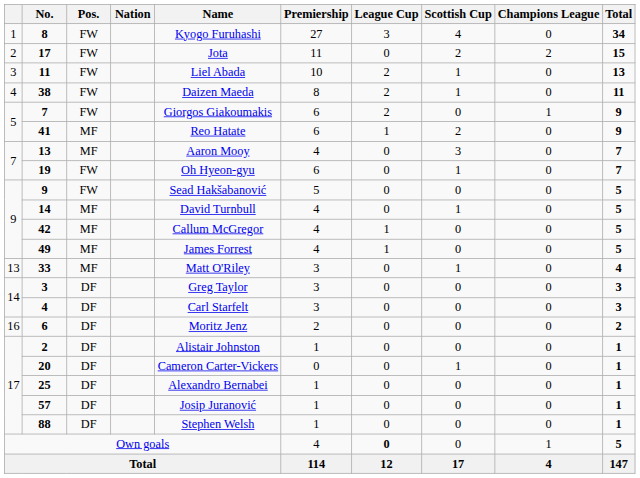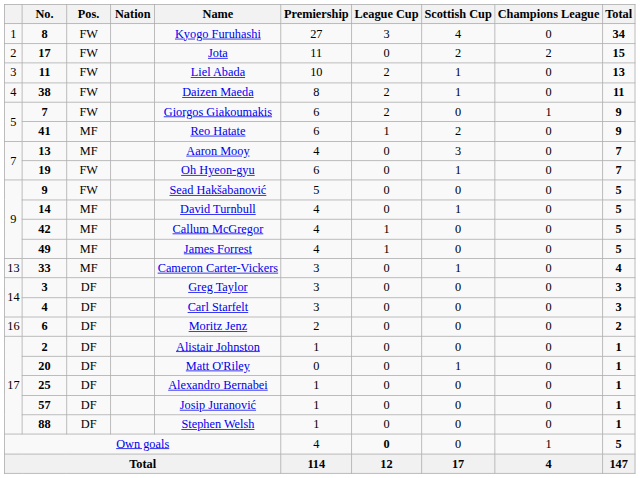 <table class="wikitable sortable" style="text-align:center;">
 <tr>
 <th></th>
 <th width="7%">No.</th>
 <th width="7%">Pos.</th>
 <th width="7%">Nation</th>
 <th width="20%">Name</th>
 <th>Premiership</th>
 <th>League Cup</th>
 <th>Scottish Cup</th>
 <th>Champions League</th>
 <th>Total</th>
 </tr>
 <tr>
 <td align=center rowspan=1>1</td>
 <td><strong>8</strong></td>
 <td>FW</td>
 <td></td>
 <td><a href='#'>Kyogo Furuhashi</a></td>
 <td>27 </td>
 <td>3 </td>
 <td>4 </td>
 <td>0 </td>
 <td><strong>34</strong> </td>
 </tr>
 <tr>
 <td align=center rowspan=1>2</td>
 <td><strong>17</strong></td>
 <td>FW</td>
 <td></td>
 <td><a href='#'>Jota</a></td>
 <td>11 </td>
 <td>0 </td>
 <td>2 </td>
 <td>2 </td>
 <td><strong>15</strong> </td>
 </tr>
 <tr>
 <td align=center rowspan=1>3</td>
 <td><strong>11</strong></td>
 <td>FW</td>
 <td></td>
 <td><a href='#'>Liel Abada</a></td>
 <td>10 </td>
 <td>2 </td>
 <td>1 </td>
 <td>0 </td>
 <td><strong>13</strong> </td>
 </tr>
 <tr>
 <td align=center rowspan=1>4</td>
 <td><strong>38</strong></td>
 <td>FW</td>
 <td></td>
 <td><a href='#'>Daizen Maeda</a></td>
 <td>8 </td>
 <td>2 </td>
 <td>1 </td>
 <td>0 </td>
 <td><strong>11</strong> </td>
 </tr>
 <tr>
 <td align=center rowspan=2>5</td>
 <td><strong>7</strong></td>
 <td>FW</td>
 <td></td>
 <td><a href='#'>Giorgos Giakoumakis</a></td>
 <td>6 </td>
 <td>2 </td>
 <td>0 </td>
 <td>1 </td>
 <td><strong>9</strong> </td>
 </tr>
 <tr>
 <td><strong>41</strong></td>
 <td>MF</td>
 <td></td>
 <td><a href='#'>Reo Hatate</a></td>
 <td>6 </td>
 <td>1 </td>
 <td>2 </td>
 <td>0 </td>
 <td><strong>9</strong> </td>
 </tr>
 <tr>
 <td align=center rowspan=2>7</td>
 <td><strong>13</strong></td>
 <td>MF</td>
 <td></td>
 <td><a href='#'>Aaron Mooy</a></td>
 <td>4 </td>
 <td>0 </td>
 <td>3 </td>
 <td>0 </td>
 <td><strong>7</strong> </td>
 </tr>
 <tr>
 <td><strong>19</strong></td>
 <td>FW</td>
 <td></td>
 <td><a href='#'>Oh Hyeon-gyu</a></td>
 <td>6 </td>
 <td>0 </td>
 <td>1 </td>
 <td>0 </td>
 <td><strong>7</strong> </td>
 </tr>
 <tr>
 <td align=center rowspan=4>9</td>
 <td><strong>9</strong></td>
 <td>FW</td>
 <td></td>
 <td><a href='#'>Sead Hakšabanović</a></td>
 <td>5 </td>
 <td>0 </td>
 <td>0 </td>
 <td>0 </td>
 <td><strong>5</strong> </td>
 </tr>
 <tr>
 <td><strong>14</strong></td>
 <td>MF</td>
 <td></td>
 <td><a href='#'>David Turnbull</a></td>
 <td>4 </td>
 <td>0 </td>
 <td>1 </td>
 <td>0 </td>
 <td><strong>5</strong> </td>
 </tr>
 <tr>
 <td><strong>42</strong></td>
 <td>MF</td>
 <td></td>
 <td><a href='#'>Callum McGregor</a></td>
 <td>4 </td>
 <td>1 </td>
 <td>0 </td>
 <td>0 </td>
 <td><strong>5</strong> </td>
 </tr>
 <tr>
 <td><strong>49</strong></td>
 <td>MF</td>
 <td></td>
 <td><a href='#'>James Forrest</a></td>
 <td>4 </td>
 <td>1 </td>
 <td>0 </td>
 <td>0 </td>
 <td><strong>5</strong> </td>
 </tr>
 <tr>
 <td align=center rowspan=1>13</td>
 <td><strong>33</strong></td>
 <td>MF</td>
 <td></td>
-<td><a href='#'>Matt O'Riley</a></td>
+<td><a href='#'>Cameron Carter-Vickers</a></td>
 <td>3 </td>
 <td>0 </td>
 <td>1 </td>
 <td>0 </td>
 <td><strong>4</strong> </td>
 </tr>
 <tr>
 <td align=center rowspan=2>14</td>
 <td><strong>3</strong></td>
 <td>DF</td>
 <td></td>
 <td><a href='#'>Greg Taylor</a></td>
 <td>3 </td>
 <td>0 </td>
 <td>0 </td>
 <td>0 </td>
 <td><strong>3</strong> </td>
 </tr>
 <tr>
 <td><strong>4</strong></td>
 <td>DF</td>
 <td></td>
 <td><a href='#'>Carl Starfelt</a></td>
 <td>3 </td>
 <td>0 </td>
 <td>0 </td>
 <td>0 </td>
 <td><strong>3</strong> </td>
 </tr>
 <tr>
 <td align=center rowspan=1>16</td>
 <td><strong>6</strong></td>
 <td>DF</td>
 <td></td>
 <td><a href='#'>Moritz Jenz</a></td>
 <td>2 </td>
 <td>0 </td>
 <td>0 </td>
 <td>0 </td>
 <td><strong>2</strong> </td>
 </tr>
 <tr>
 <td align=center rowspan=5>17</td>
 <td><strong>2</strong></td>
 <td>DF</td>
 <td></td>
 <td><a href='#'>Alistair Johnston</a></td>
 <td>1 </td>
 <td>0 </td>
 <td>0 </td>
 <td>0 </td>
 <td><strong>1</strong> </td>
 </tr>
 <tr>
 <td><strong>20</strong></td>
 <td>DF</td>
 <td></td>
-<td><a href='#'>Cameron Carter-Vickers</a></td>
+<td><a href='#'>Matt O'Riley</a></td>
 <td>0 </td>
 <td>0 </td>
 <td>1 </td>
 <td>0 </td>
 <td><strong>1</strong> </td>
 </tr>
 <tr>
 <td><strong>25</strong></td>
 <td>DF</td>
 <td></td>
 <td><a href='#'>Alexandro Bernabei</a></td>
 <td>1 </td>
 <td>0 </td>
 <td>0 </td>
 <td>0 </td>
 <td><strong>1</strong> </td>
 </tr>
 <tr>
 <td><strong>57</strong></td>
 <td>DF</td>
 <td></td>
 <td><a href='#'>Josip Juranović</a></td>
 <td>1 </td>
 <td>0 </td>
 <td>0 </td>
 <td>0 </td>
 <td><strong>1</strong> </td>
 </tr>
 <tr>
 <td><strong>88</strong></td>
 <td>DF</td>
 <td></td>
 <td><a href='#'>Stephen Welsh</a></td>
 <td>1 </td>
 <td>0 </td>
 <td>0 </td>
 <td>0 </td>
 <td><strong>1</strong> </td>
 </tr>
 <tr>
 <td colspan=5><a href='#'>Own goals</a></td>
 <td>4 </td>
 <td><strong>0 </strong></td>
 <td>0 </td>
 <td>1 </td>
 <td><strong>5</strong> </td>
 </tr>
 <tr class="sortbottom" bgcolor="#f1f1f1">
 <td colspan=5 align=center><strong>Total</strong></td>
 <td align=center><strong>114</strong></td>
 <td align=center><strong>12</strong></td>
 <td align=center><strong>17</strong></td>
 <td align=center><strong>4</strong></td>
 <td align=center><strong>147</strong></td>
 </tr>
 </table>
